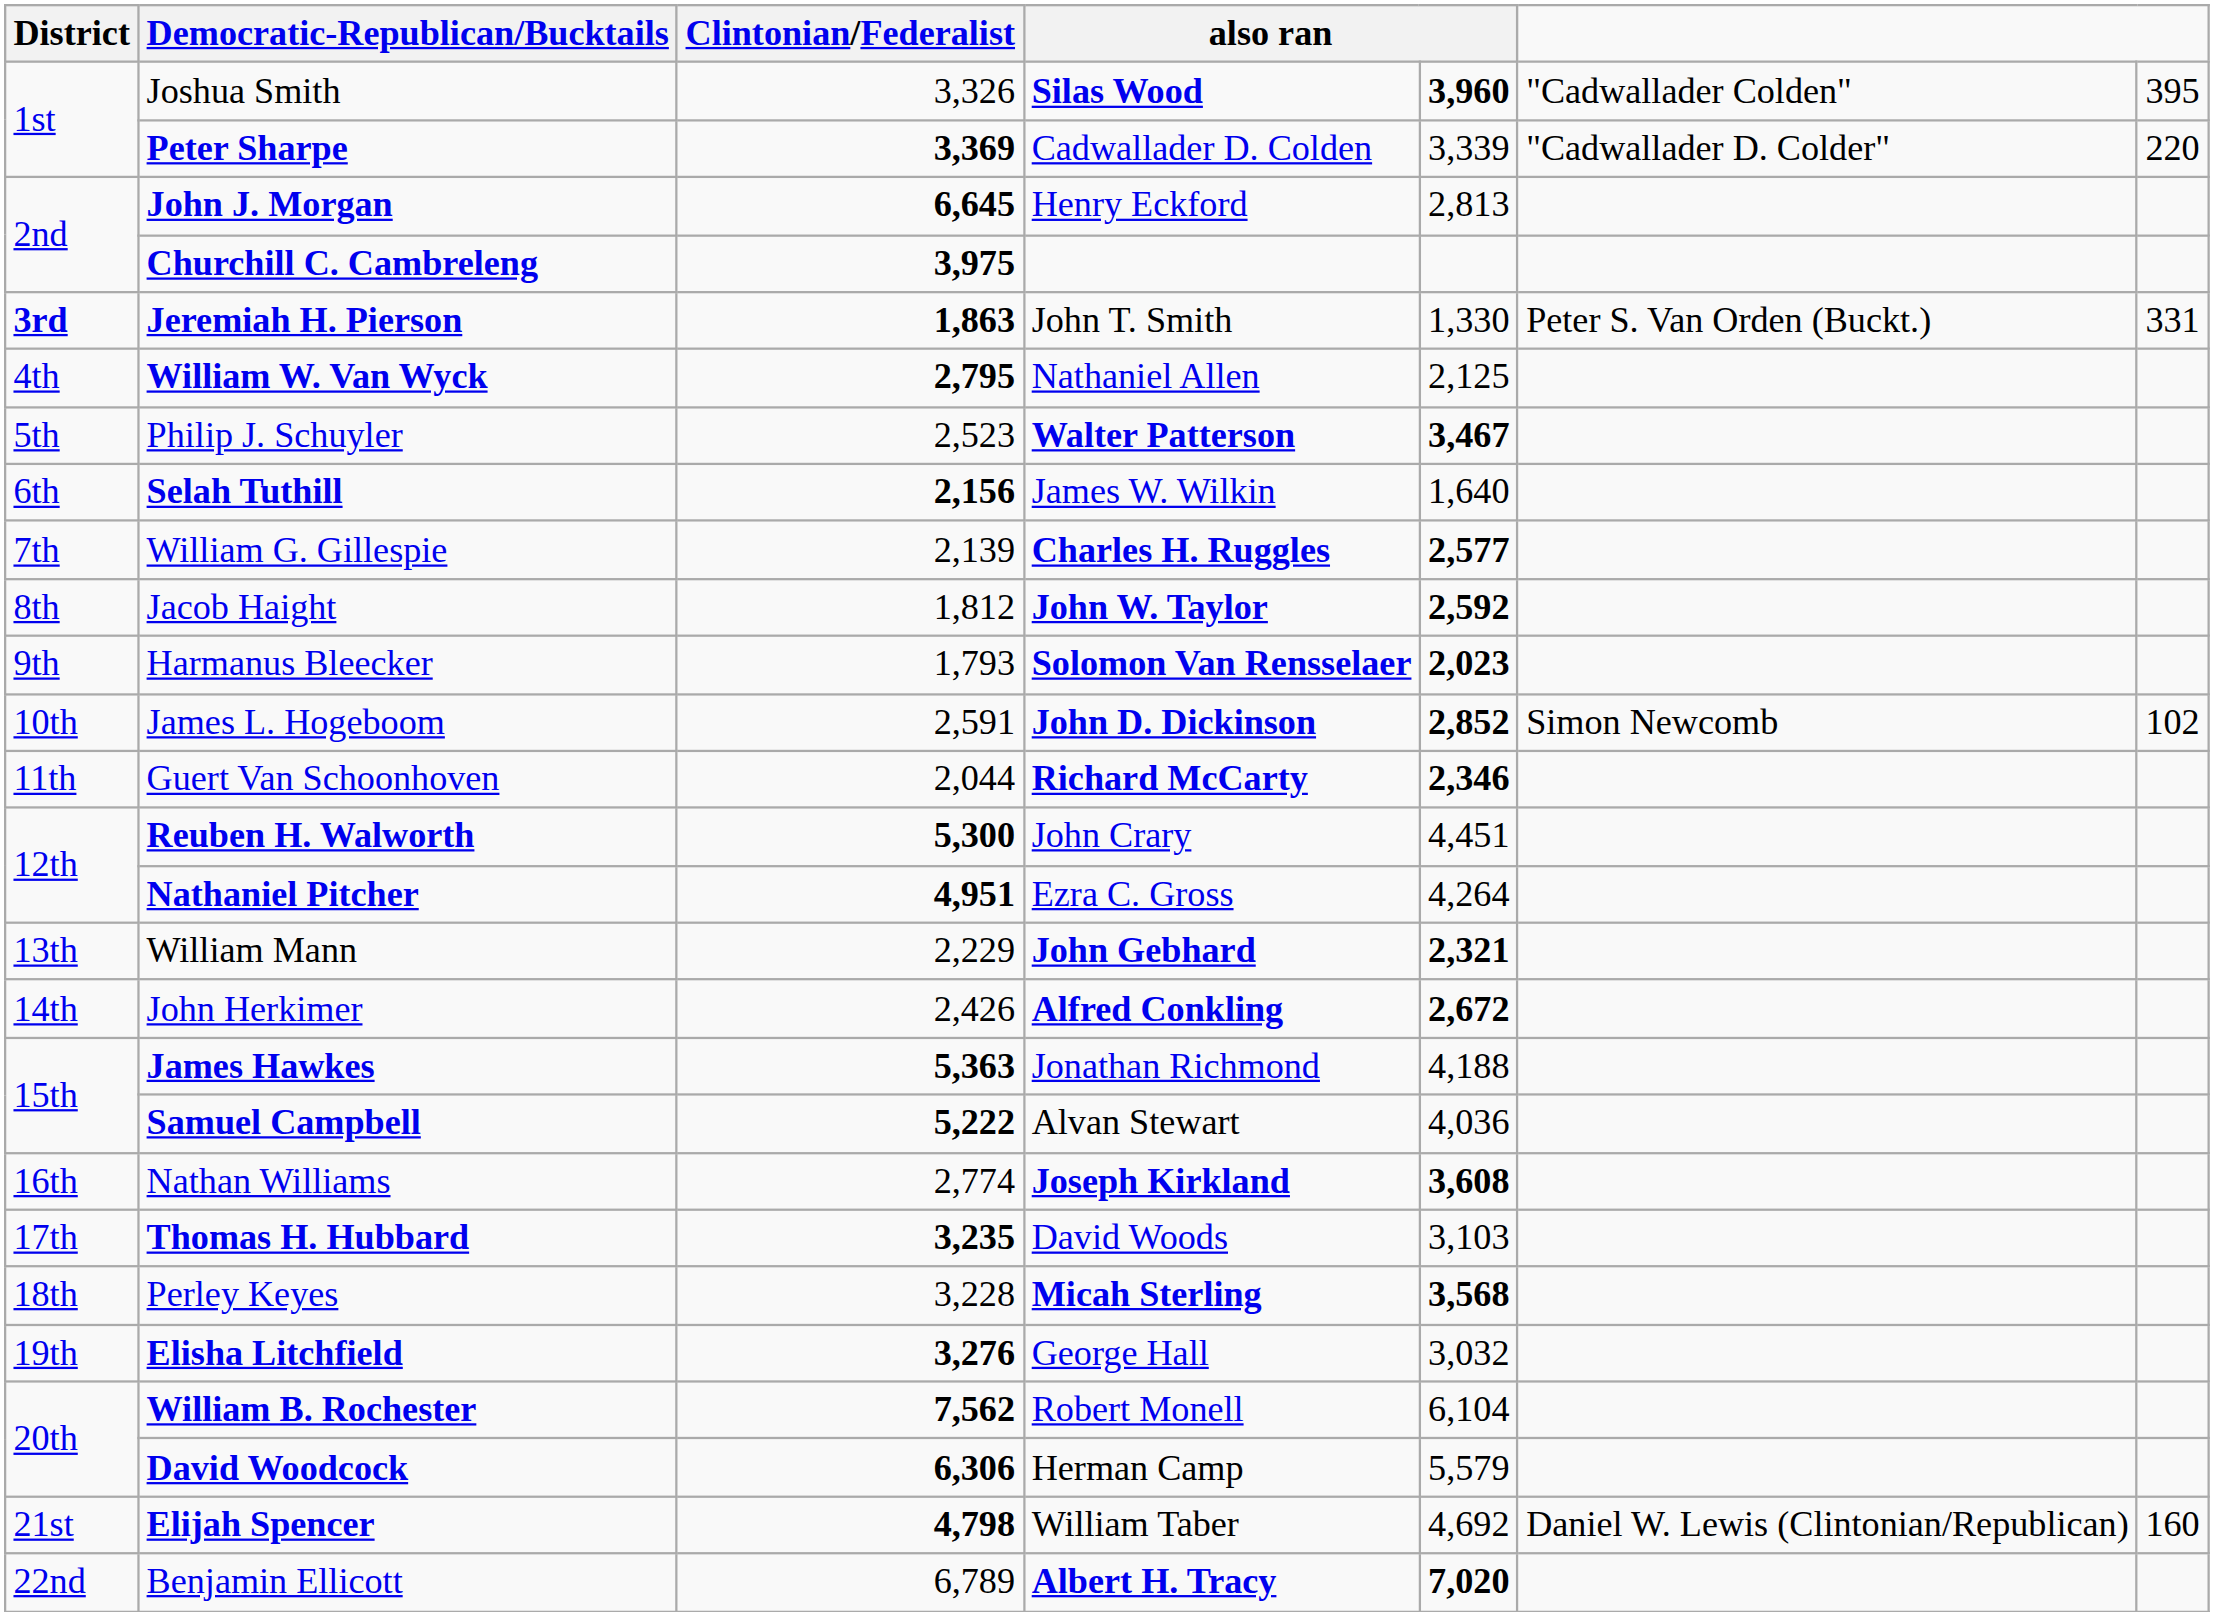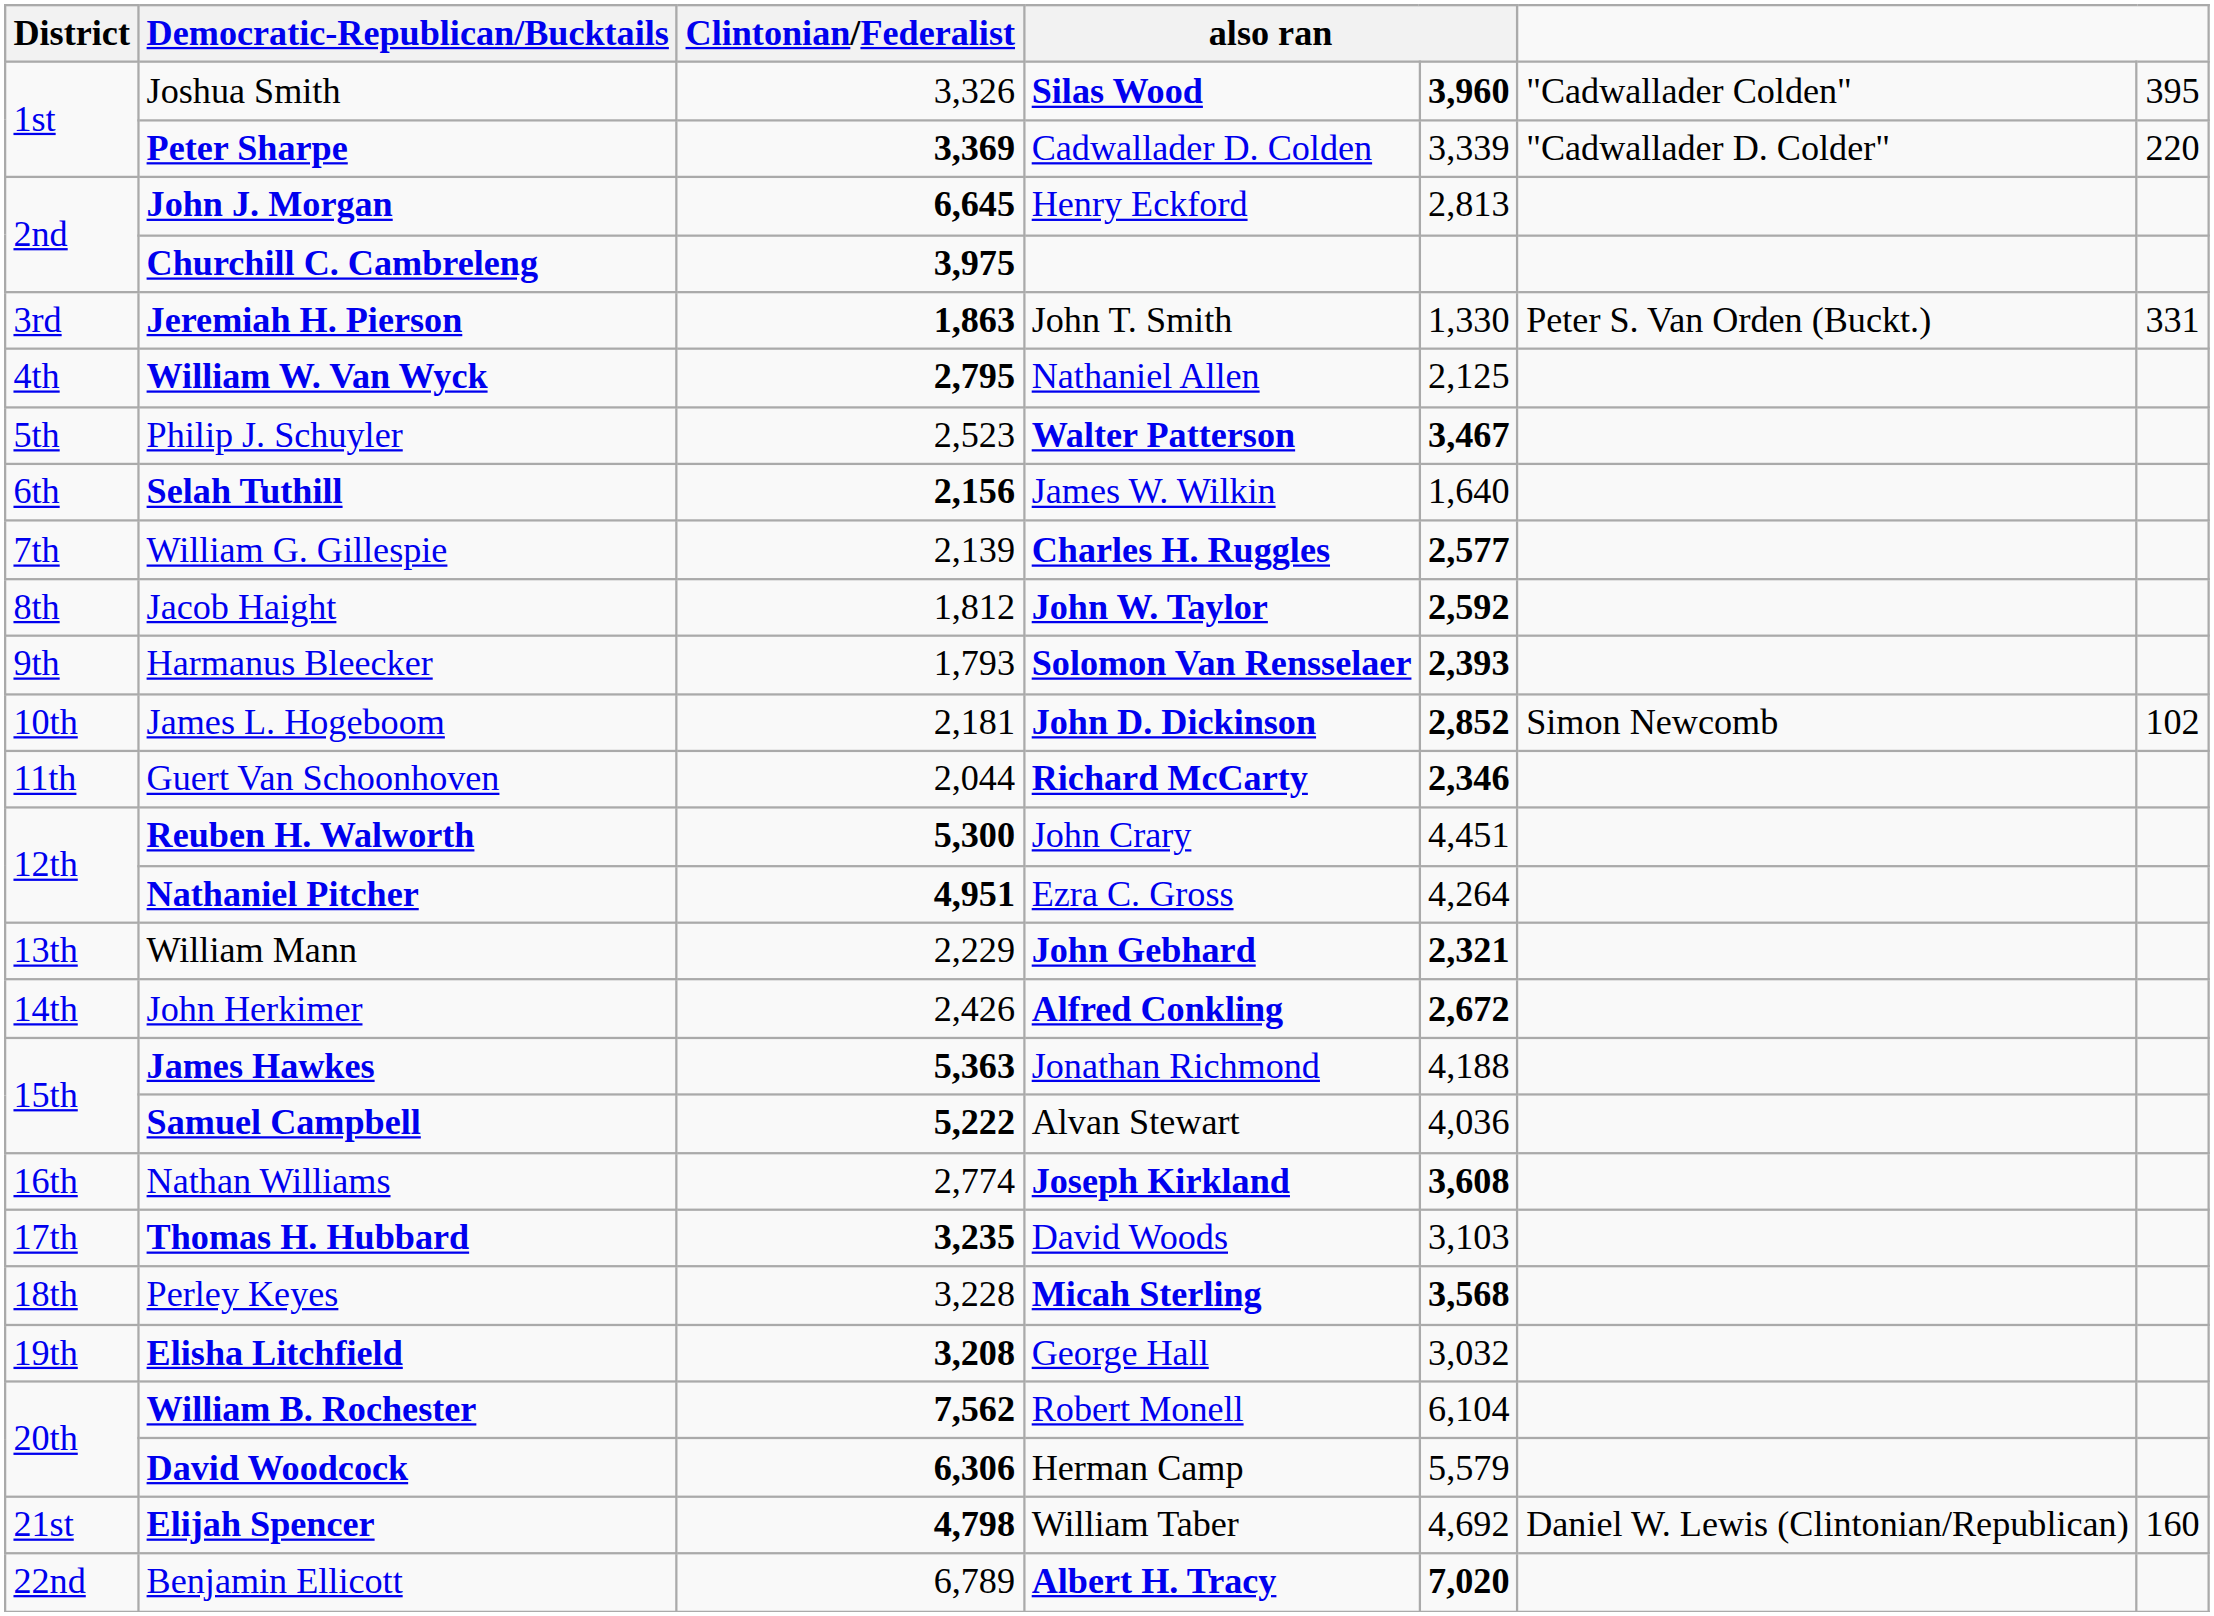 <table class=wikitable>
 <tr bgcolor=lightgrey>
 <th>District</th>
 <th><a href='#'>Democratic-Republican/Bucktails</a></th>
 <th><a href='#'>Clintonian</a>/<a href='#'>Federalist</a></th>
 <th colspan="2">also ran</th>
 </tr>
 <tr>
 <td rowspan=2><a href='#'>1st</a></td>
 <td>Joshua Smith</td>
 <td align="right">3,326</td>
 <td><strong><a href='#'>Silas Wood</a></strong></td>
 <td align="right"><strong>3,960</strong></td>
 <td>"Cadwallader Colden"</td>
 <td align="right">395</td>
 </tr>
 <tr>
 <td><strong><a href='#'>Peter Sharpe</a></strong></td>
 <td align="right"><strong>3,369</strong></td>
 <td><a href='#'>Cadwallader D. Colden</a></td>
 <td align="right">3,339</td>
 <td>"Cadwallader D. Colder"</td>
 <td align="right">220</td>
 </tr>
 <tr>
 <td rowspan=2><a href='#'>2nd</a></td>
 <td><strong><a href='#'>John J. Morgan</a></strong></td>
 <td align="right"><strong>6,645</strong></td>
 <td><a href='#'>Henry Eckford</a></td>
 <td align="right">2,813</td>
 <td></td>
 <td></td>
 </tr>
 <tr>
 <td><strong><a href='#'>Churchill C. Cambreleng</a></strong></td>
 <td align="right"><strong>3,975</strong></td>
 <td></td>
 <td></td>
 <td></td>
 <td></td>
 </tr>
 <tr>
-<td><strong><a href='#'>3rd</a></strong></td>
+<td><a href='#'>3rd</a></td>
 <td><strong><a href='#'>Jeremiah H. Pierson</a></strong></td>
 <td align="right"><strong>1,863</strong></td>
 <td>John T. Smith</td>
 <td align="right">1,330</td>
 <td>Peter S. Van Orden (Buckt.)</td>
 <td align="right">331</td>
 </tr>
 <tr>
 <td><a href='#'>4th</a></td>
 <td><strong><a href='#'>William W. Van Wyck</a></strong></td>
 <td align="right"><strong>2,795</strong></td>
 <td><a href='#'>Nathaniel Allen</a></td>
 <td align="right">2,125</td>
 <td></td>
 <td></td>
 </tr>
 <tr>
 <td><a href='#'>5th</a></td>
 <td><a href='#'>Philip J. Schuyler</a></td>
 <td align="right">2,523</td>
 <td><strong><a href='#'>Walter Patterson</a></strong></td>
 <td align="right"><strong>3,467</strong></td>
 <td></td>
 <td></td>
 </tr>
 <tr>
 <td><a href='#'>6th</a></td>
 <td><strong><a href='#'>Selah Tuthill</a></strong></td>
 <td align="right"><strong>2,156</strong></td>
 <td><a href='#'>James W. Wilkin</a></td>
 <td align="right">1,640</td>
 <td></td>
 <td></td>
 </tr>
 <tr>
 <td><a href='#'>7th</a></td>
 <td><a href='#'>William G. Gillespie</a></td>
 <td align="right">2,139</td>
 <td><strong><a href='#'>Charles H. Ruggles</a></strong></td>
 <td align="right"><strong>2,577</strong></td>
 <td></td>
 <td></td>
 </tr>
 <tr>
 <td><a href='#'>8th</a></td>
 <td><a href='#'>Jacob Haight</a></td>
 <td align="right">1,812</td>
 <td><strong><a href='#'>John W. Taylor</a></strong></td>
 <td align="right"><strong>2,592</strong></td>
 <td></td>
 <td></td>
 </tr>
 <tr>
 <td><a href='#'>9th</a></td>
 <td><a href='#'>Harmanus Bleecker</a></td>
 <td align="right">1,793</td>
 <td><strong><a href='#'>Solomon Van Rensselaer</a></strong></td>
-<td align="right"><strong>2,023</strong></td>
+<td align="right"><strong>2,393</strong></td>
 <td></td>
 <td></td>
 </tr>
 <tr>
 <td><a href='#'>10th</a></td>
 <td><a href='#'>James L. Hogeboom</a></td>
-<td align="right">2,591</td>
+<td align="right">2,181</td>
 <td><strong><a href='#'>John D. Dickinson</a></strong></td>
 <td align="right"><strong>2,852</strong></td>
 <td>Simon Newcomb</td>
 <td align="right">102</td>
 </tr>
 <tr>
 <td><a href='#'>11th</a></td>
 <td><a href='#'>Guert Van Schoonhoven</a></td>
 <td align="right">2,044</td>
 <td><strong><a href='#'>Richard McCarty</a></strong></td>
 <td align="right"><strong>2,346</strong></td>
 <td></td>
 <td></td>
 </tr>
 <tr>
 <td rowspan=2><a href='#'>12th</a></td>
 <td><strong><a href='#'>Reuben H. Walworth</a></strong></td>
 <td align="right"><strong>5,300</strong></td>
 <td><a href='#'>John Crary</a></td>
 <td align="right">4,451</td>
 <td></td>
 <td></td>
 </tr>
 <tr>
 <td><strong><a href='#'>Nathaniel Pitcher</a></strong></td>
 <td align="right"><strong>4,951</strong></td>
 <td><a href='#'>Ezra C. Gross</a></td>
 <td align="right">4,264</td>
 <td></td>
 <td></td>
 </tr>
 <tr>
 <td><a href='#'>13th</a></td>
 <td>William Mann</td>
 <td align="right">2,229</td>
 <td><strong><a href='#'>John Gebhard</a></strong></td>
 <td align="right"><strong>2,321</strong></td>
 <td></td>
 <td></td>
 </tr>
 <tr>
 <td><a href='#'>14th</a></td>
 <td><a href='#'>John Herkimer</a></td>
 <td align="right">2,426</td>
 <td><strong><a href='#'>Alfred Conkling</a></strong></td>
 <td align="right"><strong>2,672</strong></td>
 <td></td>
 <td></td>
 </tr>
 <tr>
 <td rowspan=2><a href='#'>15th</a></td>
 <td><strong><a href='#'>James Hawkes</a></strong></td>
 <td align="right"><strong>5,363</strong></td>
 <td><a href='#'>Jonathan Richmond</a></td>
 <td align="right">4,188</td>
 <td></td>
 <td></td>
 </tr>
 <tr>
 <td><strong><a href='#'>Samuel Campbell</a></strong></td>
 <td align="right"><strong>5,222</strong></td>
 <td>Alvan Stewart</td>
 <td align="right">4,036</td>
 <td></td>
 <td></td>
 </tr>
 <tr>
 <td><a href='#'>16th</a></td>
 <td><a href='#'>Nathan Williams</a></td>
 <td align="right">2,774</td>
 <td><strong><a href='#'>Joseph Kirkland</a></strong></td>
 <td align="right"><strong>3,608</strong></td>
 <td></td>
 <td></td>
 </tr>
 <tr>
 <td><a href='#'>17th</a></td>
 <td><strong><a href='#'>Thomas H. Hubbard</a></strong></td>
 <td align="right"><strong>3,235</strong></td>
 <td><a href='#'>David Woods</a></td>
 <td align="right">3,103</td>
 <td></td>
 <td></td>
 </tr>
 <tr>
 <td><a href='#'>18th</a></td>
 <td><a href='#'>Perley Keyes</a></td>
 <td align="right">3,228</td>
 <td><strong><a href='#'>Micah Sterling</a></strong></td>
 <td align="right"><strong>3,568</strong></td>
 <td></td>
 <td></td>
 </tr>
 <tr>
 <td><a href='#'>19th</a></td>
 <td><strong><a href='#'>Elisha Litchfield</a></strong></td>
-<td align="right"><strong>3,276</strong></td>
+<td align="right"><strong>3,208</strong></td>
 <td><a href='#'>George Hall</a></td>
 <td align="right">3,032</td>
 <td></td>
 <td></td>
 </tr>
 <tr>
 <td rowspan=2><a href='#'>20th</a></td>
 <td><strong><a href='#'>William B. Rochester</a></strong></td>
 <td align="right"><strong>7,562</strong></td>
 <td><a href='#'>Robert Monell</a></td>
 <td align="right">6,104</td>
 <td></td>
 <td></td>
 </tr>
 <tr>
 <td><strong><a href='#'>David Woodcock</a></strong></td>
 <td align="right"><strong>6,306</strong></td>
 <td>Herman Camp</td>
 <td align="right">5,579</td>
 <td></td>
 <td></td>
 </tr>
 <tr>
 <td><a href='#'>21st</a></td>
 <td><strong><a href='#'>Elijah Spencer</a></strong></td>
 <td align="right"><strong>4,798</strong></td>
 <td>William Taber</td>
 <td align="right">4,692</td>
 <td>Daniel W. Lewis (Clintonian/Republican)</td>
 <td align="right">160</td>
 </tr>
 <tr>
 <td><a href='#'>22nd</a></td>
 <td><a href='#'>Benjamin Ellicott</a></td>
 <td align="right">6,789</td>
 <td><strong><a href='#'>Albert H. Tracy</a></strong></td>
 <td align="right"><strong>7,020</strong></td>
 <td></td>
 <td></td>
 </tr>
 <tr>
 </tr>
 </table>
